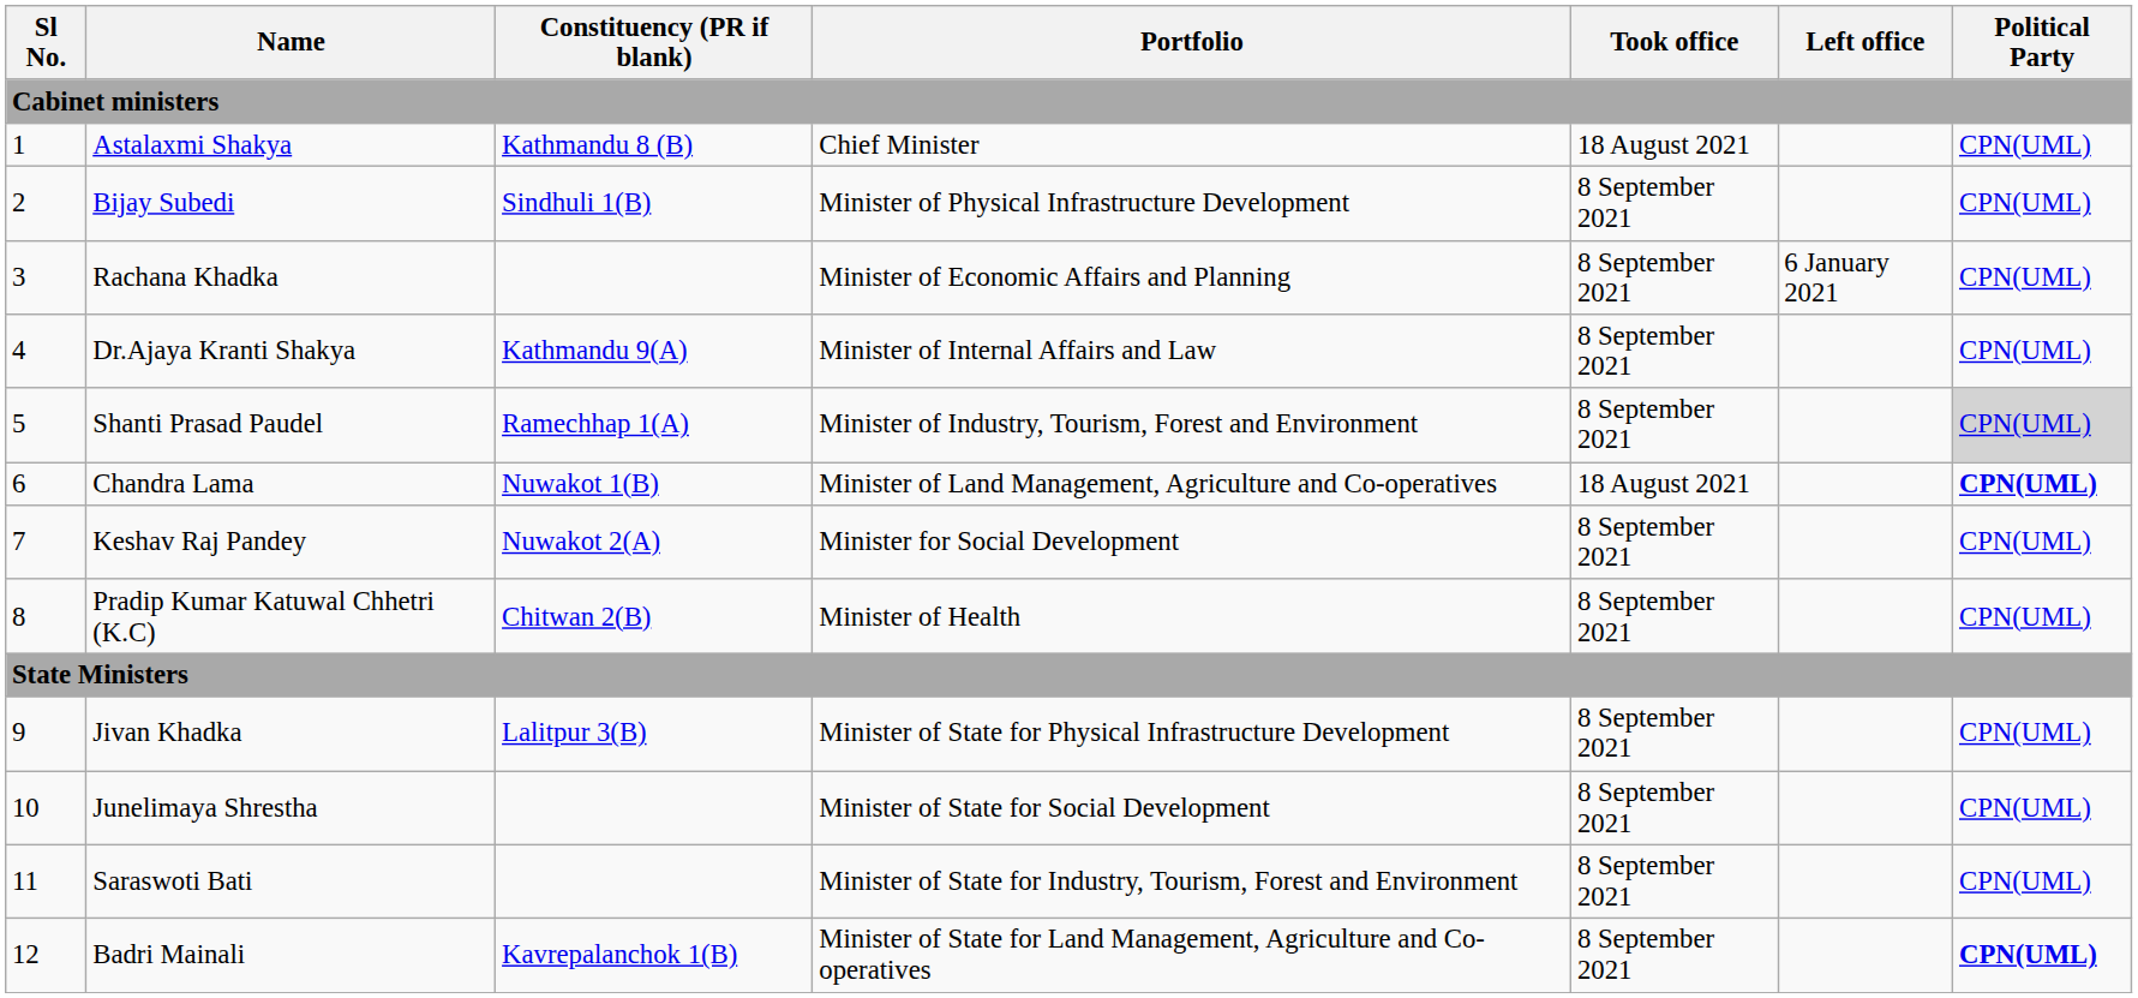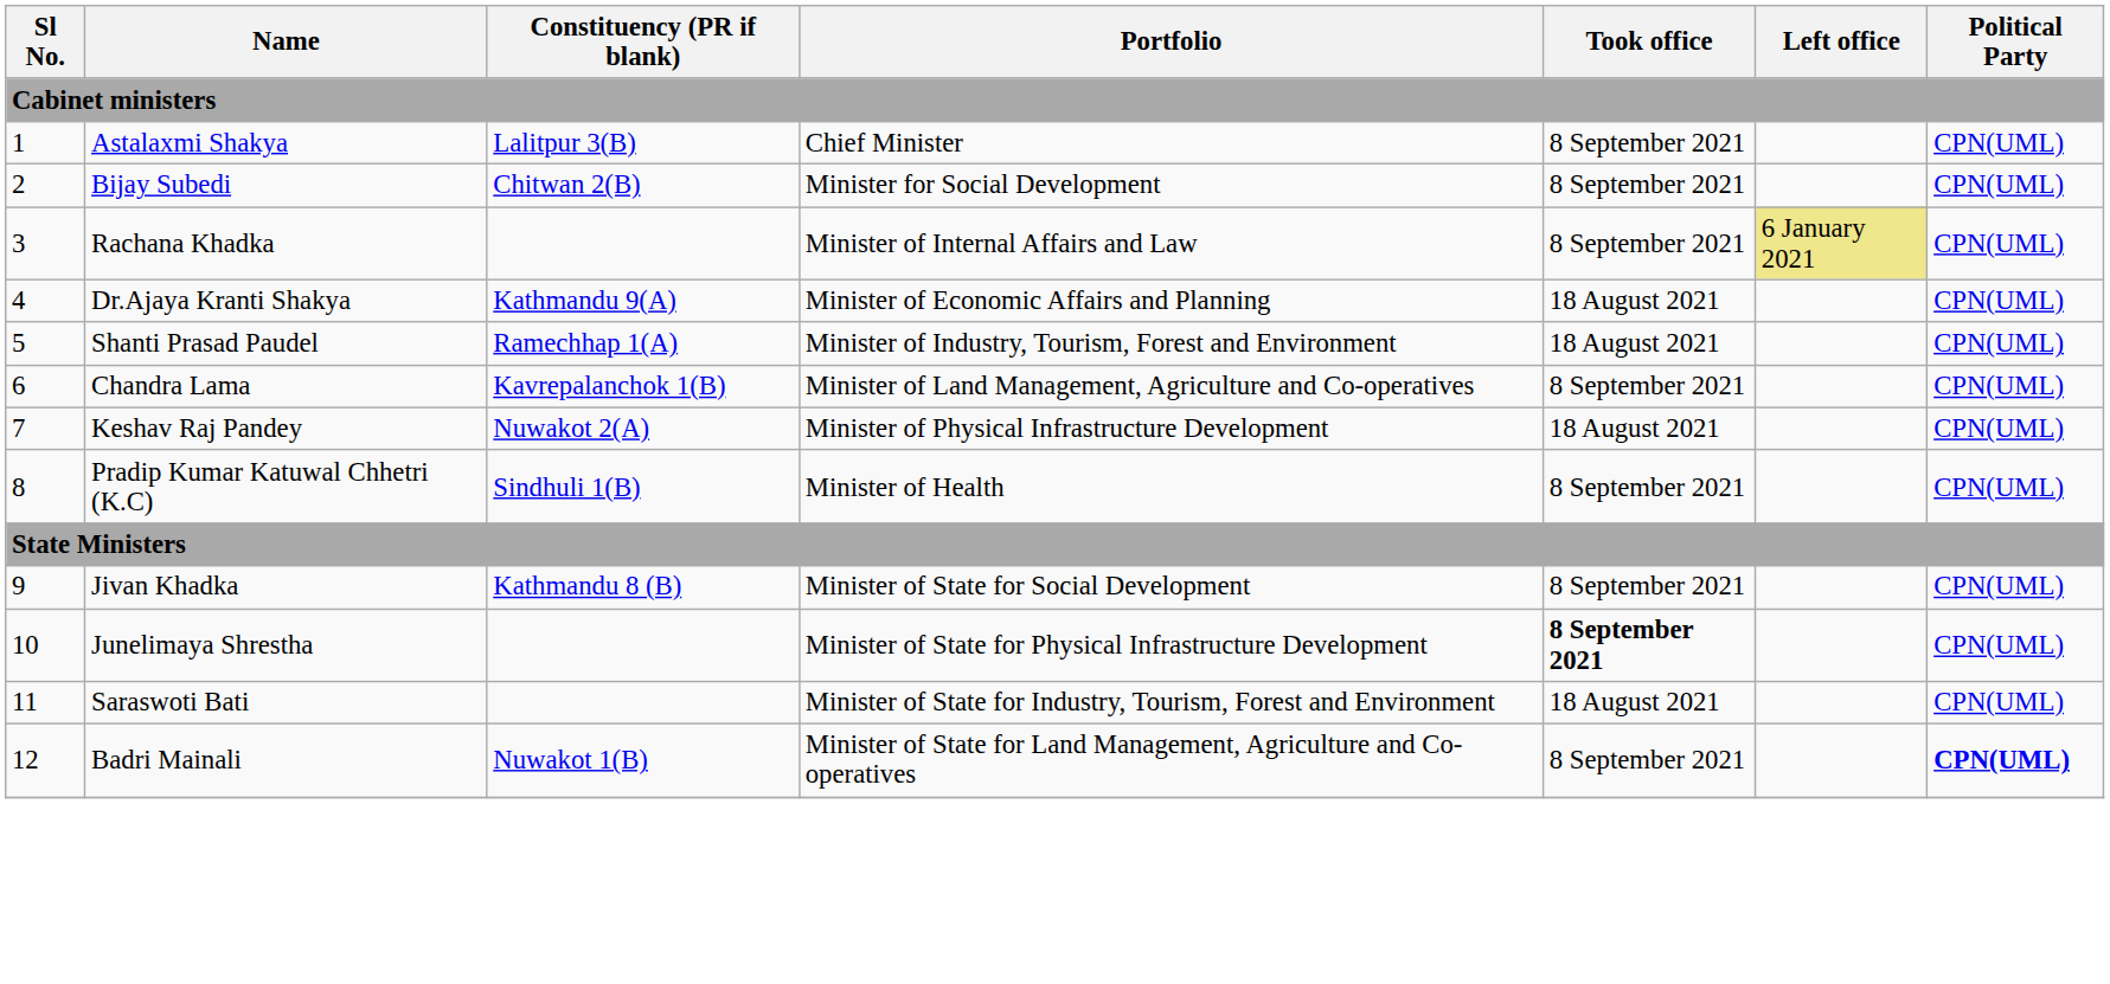 <table class="wikitable">
 <tr>
 <th>Sl No.</th>
 <th>Name</th>
 <th>Constituency (PR if blank)</th>
 <th>Portfolio</th>
 <th>Took office</th>
 <th>Left office</th>
 <th>Political Party</th>
 </tr>
 <tr>
 <td colspan="7" bgcolor="darkgrey"><strong>Cabinet ministers</strong></td>
 </tr>
 <tr>
 <td>1</td>
 <td><a href='#'>Astalaxmi Shakya</a></td>
-<td><a href='#'>Kathmandu 8 (B)</a></td>
+<td><a href='#'>Lalitpur 3(B)</a></td>
 <td>Chief Minister</td>
-<td>18 August 2021</td>
+<td>8 September 2021</td>
 <td></td>
 <td><a href='#'>CPN(UML)</a></td>
 </tr>
 <tr>
 <td>2</td>
 <td><a href='#'>Bijay Subedi</a></td>
-<td><a href='#'>Sindhuli 1(B)</a></td>
-<td>Minister of Physical Infrastructure Development</td>
+<td><a href='#'>Chitwan 2(B)</a></td>
+<td>Minister for Social Development</td>
 <td>8 September 2021</td>
 <td></td>
 <td><a href='#'>CPN(UML)</a></td>
 </tr>
 <tr>
 <td>3</td>
 <td>Rachana Khadka	</td>
 <td></td>
-<td>Minister of Economic Affairs and Planning</td>
+<td>Minister of Internal Affairs and Law</td>
 <td>8 September 2021</td>
-<td>6 January 2021</td>
+<td style="background: khaki;">6 January 2021</td>
 <td><a href='#'>CPN(UML)</a></td>
 </tr>
 <tr>
 <td>4</td>
 <td>Dr.Ajaya Kranti Shakya</td>
 <td><a href='#'>Kathmandu 9(A)</a></td>
-<td>Minister of Internal Affairs and Law</td>
-<td>8 September 2021</td>
+<td>Minister of Economic Affairs and Planning</td>
+<td>18 August 2021</td>
 <td></td>
 <td><a href='#'>CPN(UML)</a></td>
 </tr>
 <tr>
 <td>5</td>
 <td>Shanti Prasad Paudel	</td>
 <td><a href='#'>Ramechhap 1(A)</a></td>
 <td>Minister of Industry, Tourism, Forest and Environment</td>
-<td>8 September 2021</td>
+<td>18 August 2021</td>
 <td></td>
-<td style="background: lightgrey;"><a href='#'>CPN(UML)</a></td>
+<td><a href='#'>CPN(UML)</a></td>
 </tr>
 <tr>
 <td>6</td>
 <td>Chandra Lama </td>
-<td><a href='#'>Nuwakot 1(B)</a></td>
+<td><a href='#'>Kavrepalanchok 1(B)</a></td>
 <td>Minister of Land Management, Agriculture and Co-operatives</td>
-<td>18 August 2021</td>
+<td>8 September 2021</td>
 <td></td>
-<td><strong><a href='#'>CPN(UML)</a></strong></td>
+<td><a href='#'>CPN(UML)</a></td>
 </tr>
 <tr>
 <td>7</td>
 <td>Keshav Raj Pandey</td>
 <td><a href='#'>Nuwakot 2(A)</a></td>
-<td>Minister for Social Development</td>
-<td>8 September 2021</td>
+<td>Minister of Physical Infrastructure Development</td>
+<td>18 August 2021</td>
 <td></td>
 <td><a href='#'>CPN(UML)</a></td>
 </tr>
 <tr>
 <td>8</td>
 <td>Pradip Kumar Katuwal Chhetri (K.C)	</td>
-<td><a href='#'>Chitwan 2(B)</a></td>
+<td><a href='#'>Sindhuli 1(B)</a></td>
 <td>Minister of Health</td>
 <td>8 September 2021</td>
 <td></td>
 <td><a href='#'>CPN(UML)</a></td>
 </tr>
 <tr>
 <td colspan="7" bgcolor="darkgrey"><strong>State Ministers</strong></td>
 </tr>
 <tr>
 <td>9</td>
 <td>Jivan Khadka</td>
-<td><a href='#'>Lalitpur 3(B)</a></td>
-<td>Minister of State for Physical Infrastructure Development</td>
+<td><a href='#'>Kathmandu 8 (B)</a></td>
+<td>Minister of State for Social Development</td>
 <td>8 September 2021</td>
 <td></td>
 <td><a href='#'>CPN(UML)</a></td>
 </tr>
 <tr>
 <td>10</td>
 <td>Junelimaya Shrestha</td>
 <td></td>
-<td>Minister of State for Social Development</td>
-<td>8 September 2021</td>
+<td>Minister of State for Physical Infrastructure Development</td>
+<td><strong>8 September 2021</strong></td>
 <td></td>
 <td><a href='#'>CPN(UML)</a></td>
 </tr>
 <tr>
 <td>11</td>
 <td>Saraswoti Bati	</td>
 <td></td>
 <td>Minister of State for Industry, Tourism, Forest and Environment</td>
-<td>8 September 2021</td>
+<td>18 August 2021</td>
 <td></td>
 <td><a href='#'>CPN(UML)</a></td>
 </tr>
 <tr>
 <td>12</td>
 <td>Badri Mainali</td>
-<td><a href='#'>Kavrepalanchok 1(B)</a></td>
+<td><a href='#'>Nuwakot 1(B)</a></td>
 <td>Minister of State for  Land Management, Agriculture and Co-operatives</td>
 <td>8 September 2021</td>
 <td></td>
 <td><strong><a href='#'>CPN(UML)</a></strong></td>
 </tr>
 <tr>
 </tr>
 </table>
